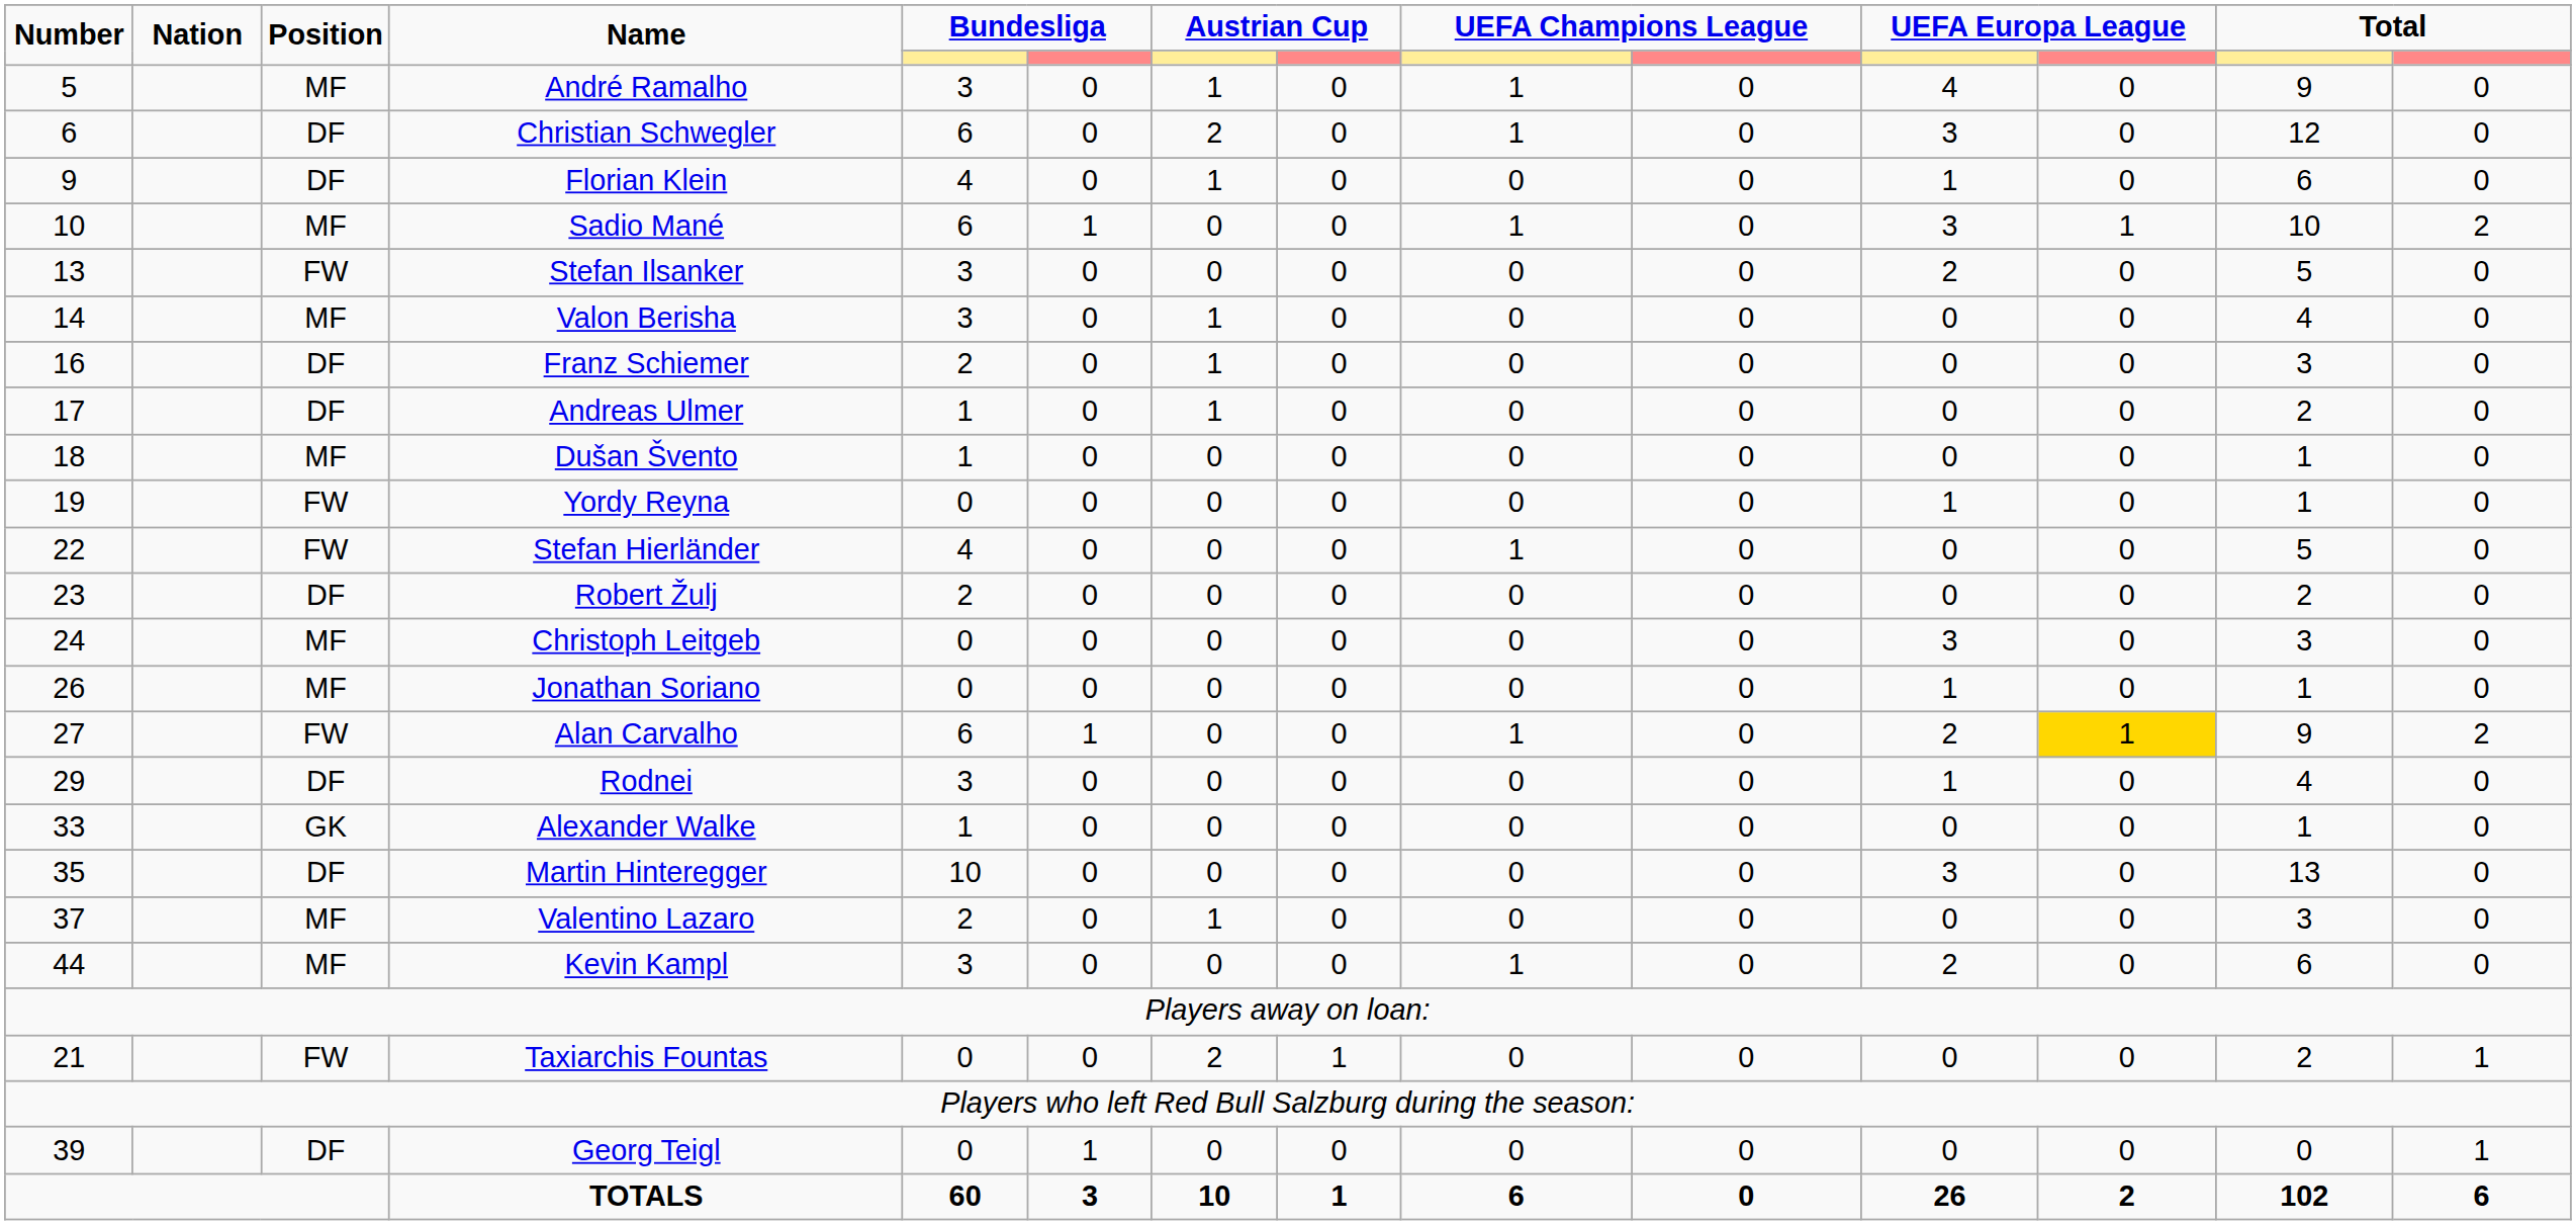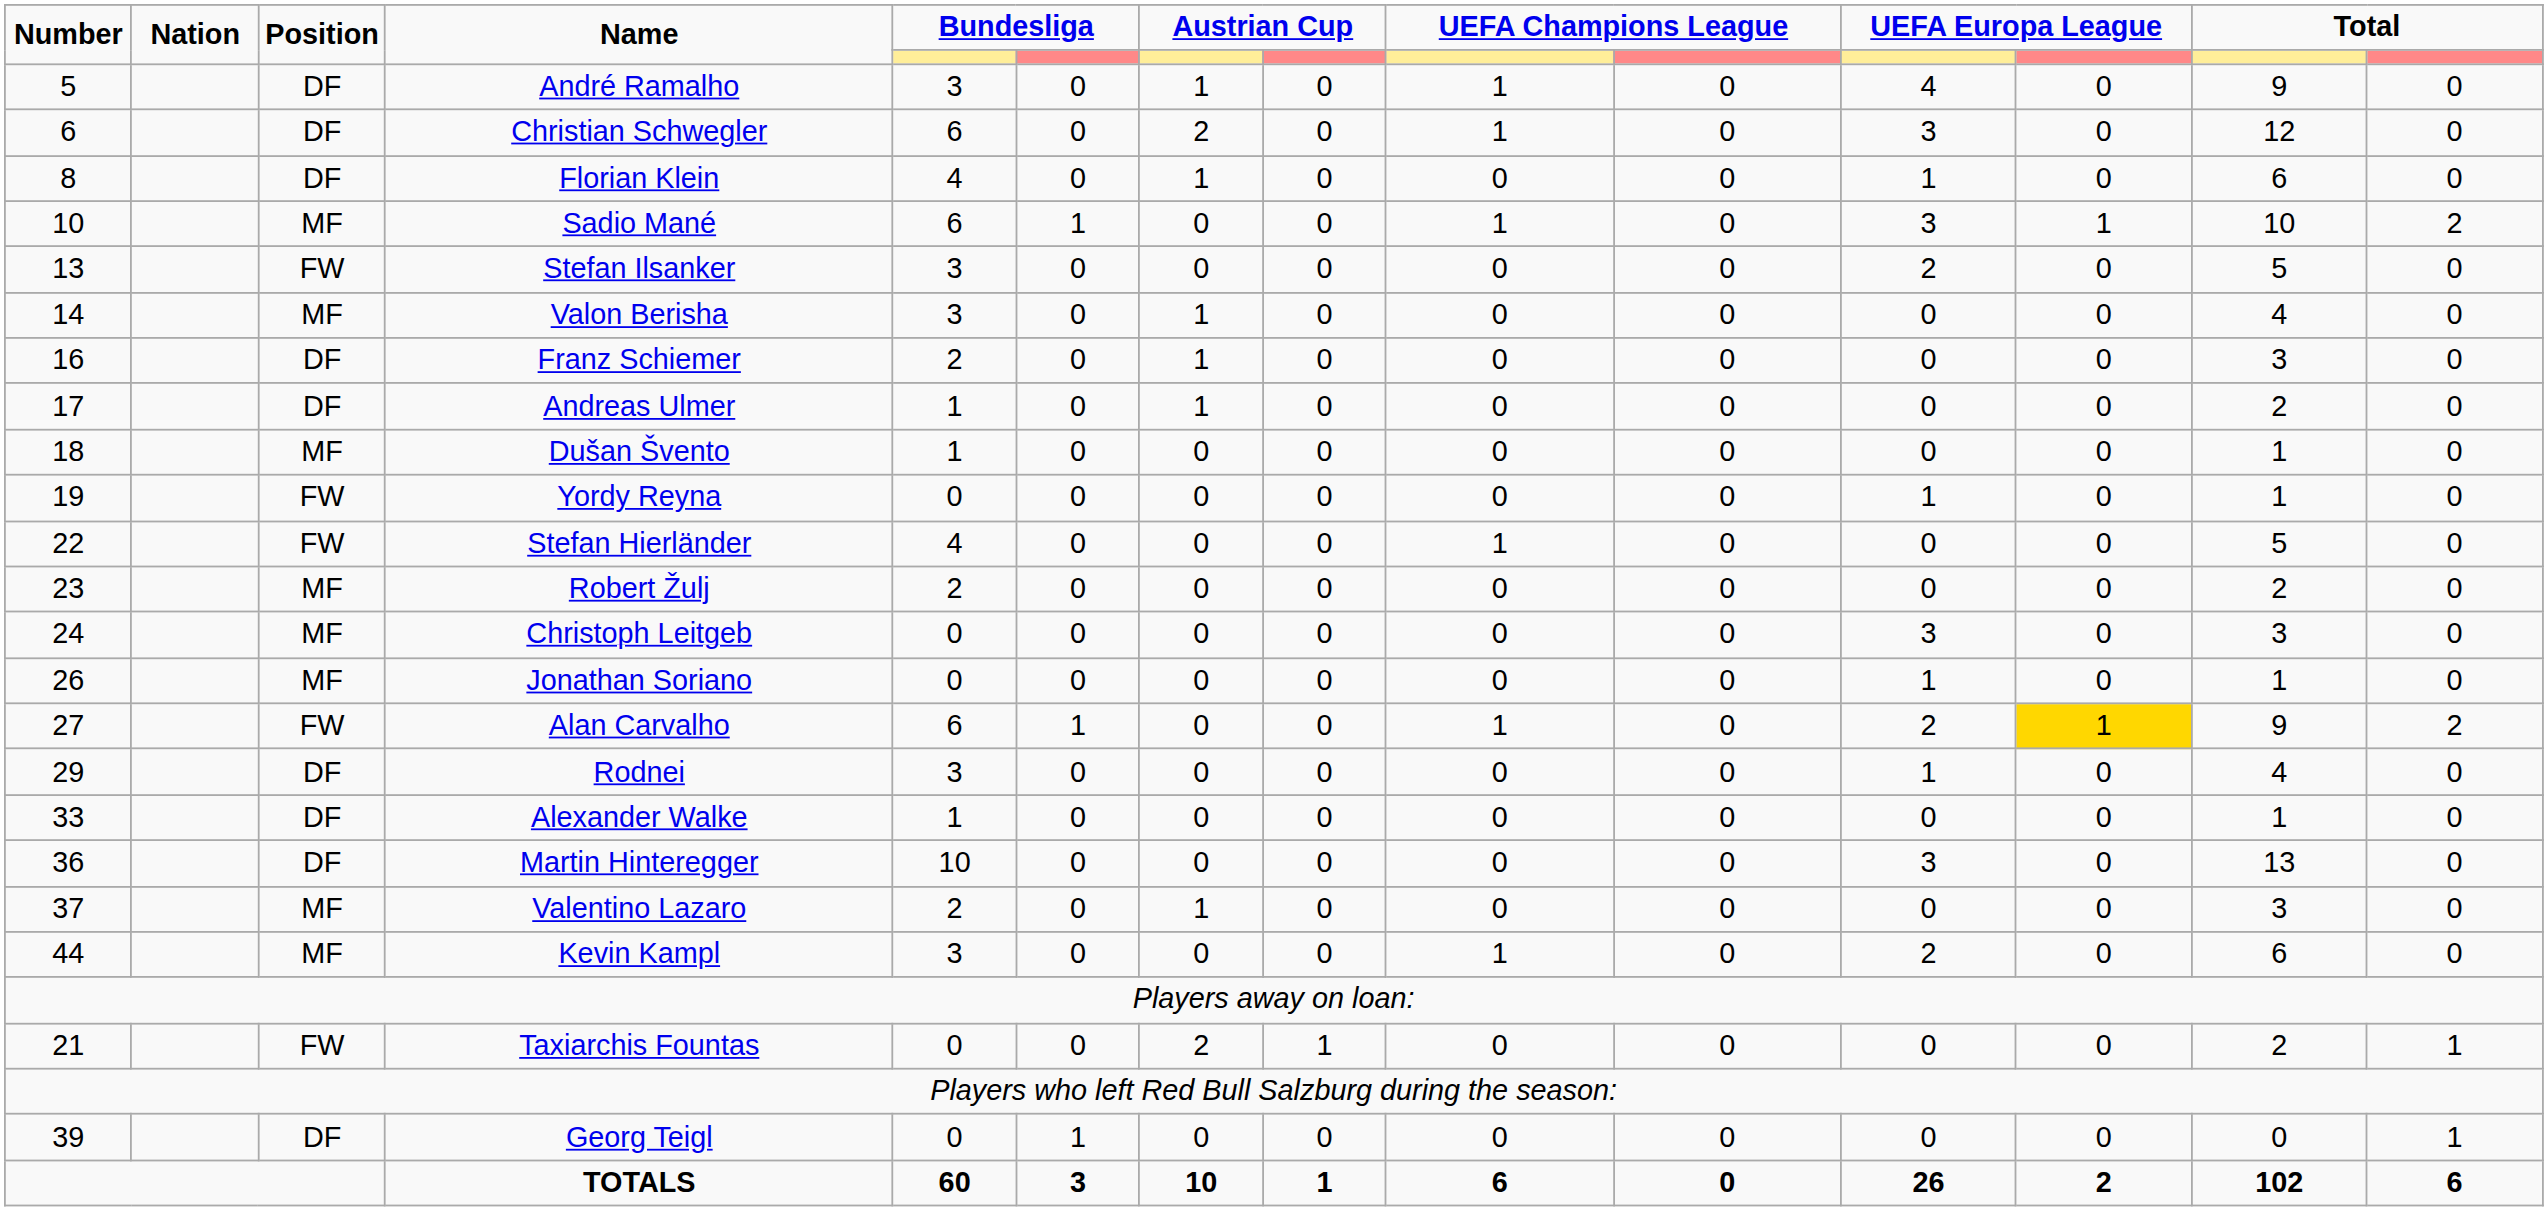 <table class="wikitable" style="text-align:center;">
 <tr>
 <td rowspan="2"  style="width:5%; text-align:center;"><strong>Number</strong></td>
 <td rowspan="2"  style="width:5%; text-align:center;"><strong>Nation</strong></td>
 <td rowspan="2"  style="width:5%; text-align:center;"><strong>Position</strong></td>
 <td rowspan="2"  style="width:20%; text-align:center;"><strong>Name</strong></td>
 <td colspan="2" style="text-align:center;"><strong><a href='#'>Bundesliga</a></strong></td>
 <td colspan="2" style="text-align:center;"><strong><a href='#'>Austrian Cup</a></strong></td>
 <td colspan="2" style="text-align:center;"><strong><a href='#'>UEFA Champions League</a></strong></td>
 <td colspan="2" style="text-align:center;"><strong><a href='#'>UEFA Europa League</a></strong></td>
 <td colspan="2" style="text-align:center;"><strong>Total</strong></td>
 </tr>
 <tr>
 <th style="width:40px; background:#fe9;"></th>
 <th style="width:40px; background:#ff8888;"></th>
 <th style="width:40px; background:#fe9;"></th>
 <th style="width:40px; background:#ff8888;"></th>
 <th style="width:80px; background:#fe9;"></th>
 <th style="width:80px; background:#ff8888;"></th>
 <th style="width:60px; background:#fe9;"></th>
 <th style="width:60px; background:#ff8888;"></th>
 <th style="width:60px; background:#fe9;"></th>
 <th style="width:60px; background:#ff8888;"></th>
 </tr>
 <tr>
 <td>5</td>
 <td></td>
-<td>MF</td>
+<td>DF</td>
 <td><a href='#'>André Ramalho</a></td>
 <td>3</td>
 <td>0</td>
 <td>1</td>
 <td>0</td>
 <td>1</td>
 <td>0</td>
 <td>4</td>
 <td>0</td>
 <td>9</td>
 <td>0</td>
 </tr>
 <tr>
 <td>6</td>
 <td></td>
 <td>DF</td>
 <td><a href='#'>Christian Schwegler</a></td>
 <td>6</td>
 <td>0</td>
 <td>2</td>
 <td>0</td>
 <td>1</td>
 <td>0</td>
 <td>3</td>
 <td>0</td>
 <td>12</td>
 <td>0</td>
 </tr>
 <tr>
-<td>9</td>
+<td>8</td>
 <td></td>
 <td>DF</td>
 <td><a href='#'>Florian Klein</a></td>
 <td>4</td>
 <td>0</td>
 <td>1</td>
 <td>0</td>
 <td>0</td>
 <td>0</td>
 <td>1</td>
 <td>0</td>
 <td>6</td>
 <td>0</td>
 </tr>
 <tr>
 <td>10</td>
 <td></td>
 <td>MF</td>
 <td><a href='#'>Sadio Mané</a></td>
 <td>6</td>
 <td>1</td>
 <td>0</td>
 <td>0</td>
 <td>1</td>
 <td>0</td>
 <td>3</td>
 <td>1</td>
 <td>10</td>
 <td>2</td>
 </tr>
 <tr>
 <td>13</td>
 <td></td>
 <td>FW</td>
 <td><a href='#'>Stefan Ilsanker</a></td>
 <td>3</td>
 <td>0</td>
 <td>0</td>
 <td>0</td>
 <td>0</td>
 <td>0</td>
 <td>2</td>
 <td>0</td>
 <td>5</td>
 <td>0</td>
 </tr>
 <tr>
 <td>14</td>
 <td></td>
 <td>MF</td>
 <td><a href='#'>Valon Berisha</a></td>
 <td>3</td>
 <td>0</td>
 <td>1</td>
 <td>0</td>
 <td>0</td>
 <td>0</td>
 <td>0</td>
 <td>0</td>
 <td>4</td>
 <td>0</td>
 </tr>
 <tr>
 <td>16</td>
 <td></td>
 <td>DF</td>
 <td><a href='#'>Franz Schiemer</a></td>
 <td>2</td>
 <td>0</td>
 <td>1</td>
 <td>0</td>
 <td>0</td>
 <td>0</td>
 <td>0</td>
 <td>0</td>
 <td>3</td>
 <td>0</td>
 </tr>
 <tr>
 <td>17</td>
 <td></td>
 <td>DF</td>
 <td><a href='#'>Andreas Ulmer</a></td>
 <td>1</td>
 <td>0</td>
 <td>1</td>
 <td>0</td>
 <td>0</td>
 <td>0</td>
 <td>0</td>
 <td>0</td>
 <td>2</td>
 <td>0</td>
 </tr>
 <tr>
 <td>18</td>
 <td></td>
 <td>MF</td>
 <td><a href='#'>Dušan Švento</a></td>
 <td>1</td>
 <td>0</td>
 <td>0</td>
 <td>0</td>
 <td>0</td>
 <td>0</td>
 <td>0</td>
 <td>0</td>
 <td>1</td>
 <td>0</td>
 </tr>
 <tr>
 <td>19</td>
 <td></td>
 <td>FW</td>
 <td><a href='#'>Yordy Reyna</a></td>
 <td>0</td>
 <td>0</td>
 <td>0</td>
 <td>0</td>
 <td>0</td>
 <td>0</td>
 <td>1</td>
 <td>0</td>
 <td>1</td>
 <td>0</td>
 </tr>
 <tr>
 <td>22</td>
 <td></td>
 <td>FW</td>
 <td><a href='#'>Stefan Hierländer</a></td>
 <td>4</td>
 <td>0</td>
 <td>0</td>
 <td>0</td>
 <td>1</td>
 <td>0</td>
 <td>0</td>
 <td>0</td>
 <td>5</td>
 <td>0</td>
 </tr>
 <tr>
 <td>23</td>
 <td></td>
-<td>DF</td>
+<td>MF</td>
 <td><a href='#'>Robert Žulj</a></td>
 <td>2</td>
 <td>0</td>
 <td>0</td>
 <td>0</td>
 <td>0</td>
 <td>0</td>
 <td>0</td>
 <td>0</td>
 <td>2</td>
 <td>0</td>
 </tr>
 <tr>
 <td>24</td>
 <td></td>
 <td>MF</td>
 <td><a href='#'>Christoph Leitgeb</a></td>
 <td>0</td>
 <td>0</td>
 <td>0</td>
 <td>0</td>
 <td>0</td>
 <td>0</td>
 <td>3</td>
 <td>0</td>
 <td>3</td>
 <td>0</td>
 </tr>
 <tr>
 <td>26</td>
 <td></td>
 <td>MF</td>
 <td><a href='#'>Jonathan Soriano</a></td>
 <td>0</td>
 <td>0</td>
 <td>0</td>
 <td>0</td>
 <td>0</td>
 <td>0</td>
 <td>1</td>
 <td>0</td>
 <td>1</td>
 <td>0</td>
 </tr>
 <tr>
 <td>27</td>
 <td></td>
 <td>FW</td>
 <td><a href='#'>Alan Carvalho</a></td>
 <td>6</td>
 <td>1</td>
 <td>0</td>
 <td>0</td>
 <td>1</td>
 <td>0</td>
 <td>2</td>
 <td style="background: gold;">1</td>
 <td>9</td>
 <td>2</td>
 </tr>
 <tr>
 <td>29</td>
 <td></td>
 <td>DF</td>
 <td><a href='#'>Rodnei</a></td>
 <td>3</td>
 <td>0</td>
 <td>0</td>
 <td>0</td>
 <td>0</td>
 <td>0</td>
 <td>1</td>
 <td>0</td>
 <td>4</td>
 <td>0</td>
 </tr>
 <tr>
 <td>33</td>
 <td></td>
-<td>GK</td>
+<td>DF</td>
 <td><a href='#'>Alexander Walke</a></td>
 <td>1</td>
 <td>0</td>
 <td>0</td>
 <td>0</td>
 <td>0</td>
 <td>0</td>
 <td>0</td>
 <td>0</td>
 <td>1</td>
 <td>0</td>
 </tr>
 <tr>
-<td>35</td>
+<td>36</td>
 <td></td>
 <td>DF</td>
 <td><a href='#'>Martin Hinteregger</a></td>
 <td>10</td>
 <td>0</td>
 <td>0</td>
 <td>0</td>
 <td>0</td>
 <td>0</td>
 <td>3</td>
 <td>0</td>
 <td>13</td>
 <td>0</td>
 </tr>
 <tr>
 <td>37</td>
 <td></td>
 <td>MF</td>
 <td><a href='#'>Valentino Lazaro</a></td>
 <td>2</td>
 <td>0</td>
 <td>1</td>
 <td>0</td>
 <td>0</td>
 <td>0</td>
 <td>0</td>
 <td>0</td>
 <td>3</td>
 <td>0</td>
 </tr>
 <tr>
 <td>44</td>
 <td></td>
 <td>MF</td>
 <td><a href='#'>Kevin Kampl</a></td>
 <td>3</td>
 <td>0</td>
 <td>0</td>
 <td>0</td>
 <td>1</td>
 <td>0</td>
 <td>2</td>
 <td>0</td>
 <td>6</td>
 <td>0</td>
 </tr>
 <tr>
 <td colspan="14"><em>Players away on loan:</em></td>
 </tr>
 <tr>
 <td>21</td>
 <td></td>
 <td>FW</td>
 <td><a href='#'>Taxiarchis Fountas</a></td>
 <td>0</td>
 <td>0</td>
 <td>2</td>
 <td>1</td>
 <td>0</td>
 <td>0</td>
 <td>0</td>
 <td>0</td>
 <td>2</td>
 <td>1</td>
 </tr>
 <tr>
 <td colspan="14"><em>Players who left Red Bull Salzburg during the season:</em></td>
 </tr>
 <tr>
 <td>39</td>
 <td></td>
 <td>DF</td>
 <td><a href='#'>Georg Teigl</a></td>
 <td>0</td>
 <td>1</td>
 <td>0</td>
 <td>0</td>
 <td>0</td>
 <td>0</td>
 <td>0</td>
 <td>0</td>
 <td>0</td>
 <td>1</td>
 </tr>
 <tr>
 <td colspan="3"></td>
 <td><strong>TOTALS</strong></td>
 <td><strong>60</strong></td>
 <td><strong>3</strong></td>
 <td><strong>10</strong></td>
 <td><strong>1</strong></td>
 <td><strong>6</strong></td>
 <td><strong>0</strong></td>
 <td><strong>26</strong></td>
 <td><strong>2</strong></td>
 <td><strong>102</strong></td>
 <td><strong>6</strong></td>
 </tr>
 </table>
